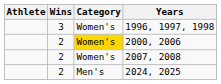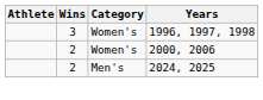 <table class="wikitable">
 <tr>
 <th>Athlete</th>
 <th>Wins</th>
 <th>Category</th>
 <th>Years</th>
 </tr>
 <tr>
 <td></td>
 <td align=center>3</td>
 <td>Women's</td>
 <td>1996, 1997, 1998</td>
 </tr>
 <tr>
 <td></td>
 <td align=center>2</td>
-<td style="background: gold;">Women's</td>
+<td>Women's</td>
 <td>2000, 2006</td>
-</tr>
-<tr>
-<td></td>
-<td align=center>2</td>
-<td>Women's</td>
-<td>2007, 2008</td>
 </tr>
 <tr>
 <td></td>
 <td align=center>2</td>
 <td>Men's</td>
 <td>2024, 2025</td>
 </tr>
 </table>
